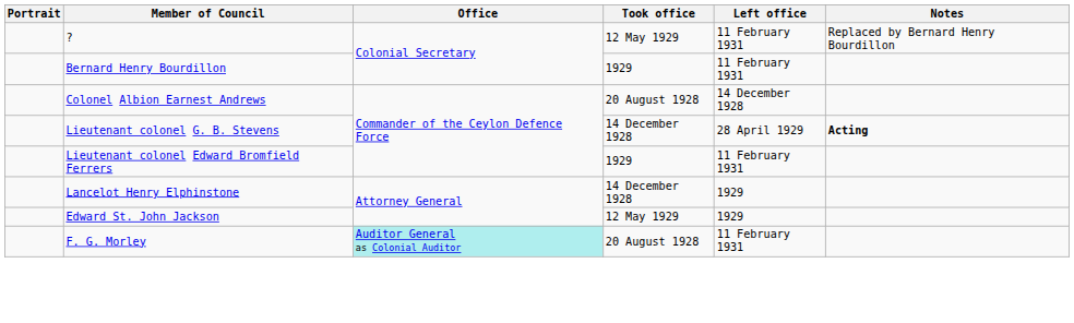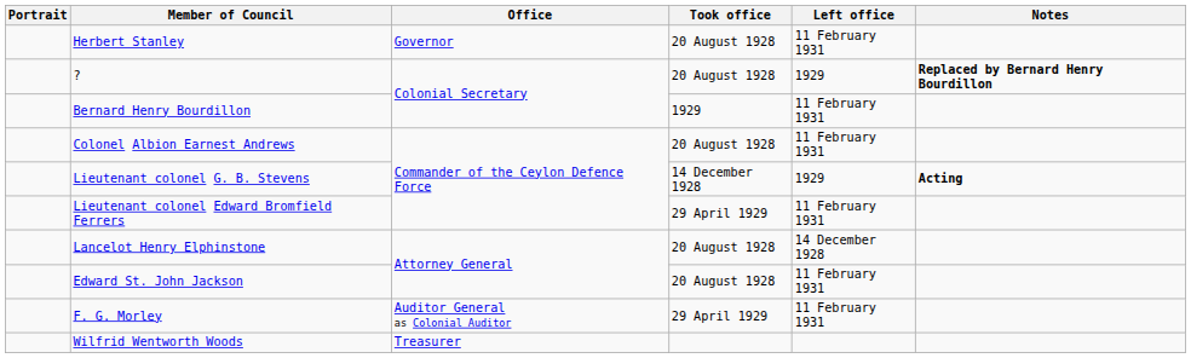 <table class="wikitable sortable" text-align:center">
 <tr>
 <th>Portrait</th>
 <th>Member of Council</th>
 <th>Office</th>
 <th>Took office</th>
 <th>Left office</th>
 <th>Notes</th>
 </tr>
 <tr>
 <td></td>
+<td><a href='#'>Herbert Stanley</a></td>
+<td><a href='#'>Governor</a></td>
+<td>20 August 1928</td>
+<td>11 February 1931</td>
+<td></td>
+</tr>
+<tr>
+<td></td>
 <td>?</td>
 <td rowspan=2><a href='#'>Colonial Secretary</a></td>
-<td>12 May 1929</td>
-<td>11 February 1931</td>
-<td>Replaced by Bernard Henry Bourdillon</td>
+<td>20 August 1928</td>
+<td>1929</td>
+<td><strong>Replaced by Bernard Henry Bourdillon</strong></td>
 </tr>
 <tr>
 <td></td>
 <td><a href='#'>Bernard Henry Bourdillon</a></td>
 <td>1929</td>
 <td>11 February 1931</td>
 <td></td>
 </tr>
 <tr>
 <td></td>
 <td><a href='#'>Colonel</a> <a href='#'>Albion Earnest Andrews</a></td>
 <td rowspan=3><a href='#'>Commander of the Ceylon Defence Force</a></td>
 <td>20 August 1928</td>
-<td>14 December 1928</td>
+<td>11 February 1931</td>
 <td></td>
 </tr>
 <tr>
 <td></td>
 <td><a href='#'>Lieutenant colonel</a> <a href='#'>G. B. Stevens</a></td>
 <td>14 December 1928</td>
-<td>28 April 1929</td>
+<td>1929</td>
 <td><strong>Acting</strong></td>
 </tr>
 <tr>
 <td></td>
 <td><a href='#'>Lieutenant colonel</a> <a href='#'>Edward Bromfield Ferrers</a></td>
-<td>1929</td>
+<td>29 April 1929</td>
 <td>11 February 1931</td>
 <td></td>
 </tr>
 <tr>
 <td></td>
 <td><a href='#'>Lancelot Henry Elphinstone</a></td>
 <td rowspan=2><a href='#'>Attorney General</a></td>
+<td>20 August 1928</td>
 <td>14 December 1928</td>
-<td>1929</td>
 <td></td>
 </tr>
 <tr>
 <td></td>
 <td><a href='#'>Edward St. John Jackson</a></td>
-<td>12 May 1929</td>
-<td>1929</td>
+<td>20 August 1928</td>
+<td>11 February 1931</td>
 <td></td>
 </tr>
 <tr>
 <td></td>
 <td><a href='#'>F. G. Morley</a></td>
-<td style="background: paleturquoise;"><a href='#'>Auditor General</a><br><small>as <a href='#'>Colonial Auditor</a></small></td>
-<td>20 August 1928</td>
+<td><a href='#'>Auditor General</a><br><small>as <a href='#'>Colonial Auditor</a></small></td>
+<td>29 April 1929</td>
 <td>11 February 1931</td>
 <td></td>
 </tr>
+<tr>
+<td></td>
+<td><a href='#'>Wilfrid Wentworth Woods</a></td>
+<td><a href='#'>Treasurer</a></td>
+<td></td>
+<td></td>
+<td></td>
+</tr>
 </table>
